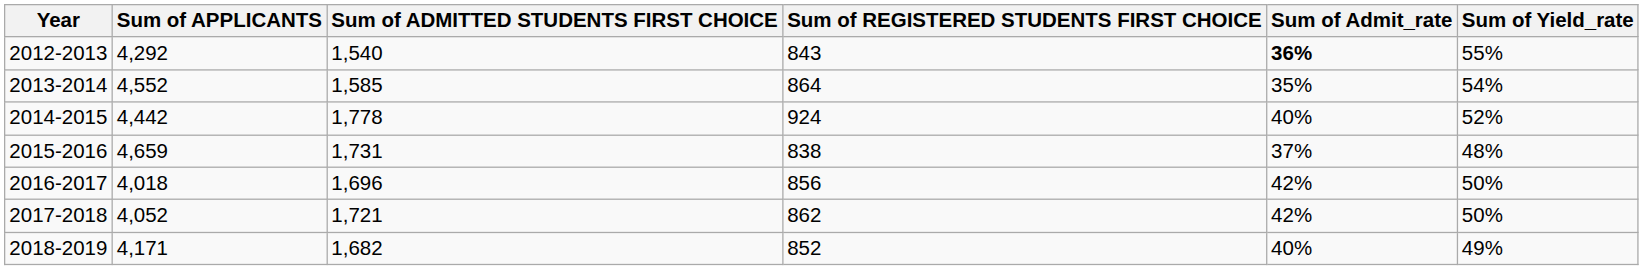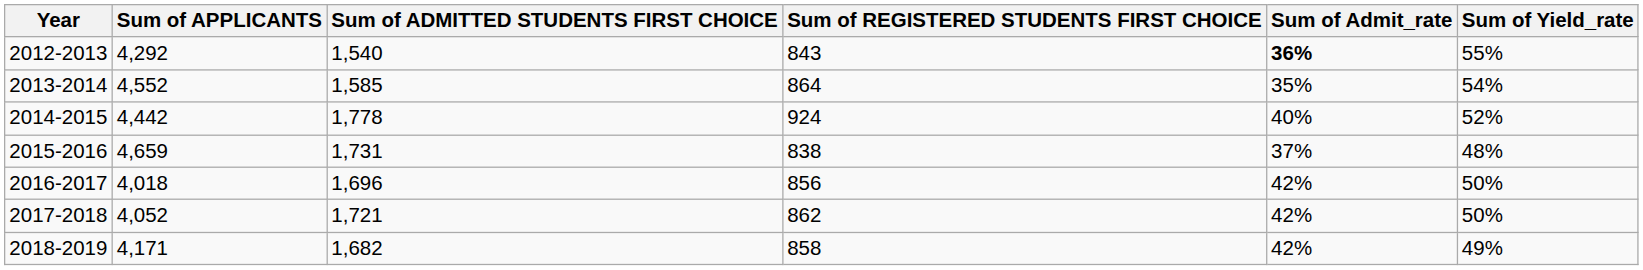 <table class="wikitable">
 <tr>
 <th>Year</th>
 <th>Sum of APPLICANTS</th>
 <th>Sum of ADMITTED STUDENTS FIRST CHOICE</th>
 <th>Sum of REGISTERED STUDENTS FIRST CHOICE</th>
 <th>Sum of Admit_rate</th>
 <th>Sum of Yield_rate</th>
 </tr>
 <tr>
 <td>2012-2013</td>
 <td>4,292</td>
 <td>1,540</td>
 <td>843</td>
 <td><strong>36%</strong></td>
 <td>55%</td>
 </tr>
 <tr>
 <td>2013-2014</td>
 <td>4,552</td>
 <td>1,585</td>
 <td>864</td>
 <td>35%</td>
 <td>54%</td>
 </tr>
 <tr>
 <td>2014-2015</td>
 <td>4,442</td>
 <td>1,778</td>
 <td>924</td>
 <td>40%</td>
 <td>52%</td>
 </tr>
 <tr>
 <td>2015-2016</td>
 <td>4,659</td>
 <td>1,731</td>
 <td>838</td>
 <td>37%</td>
 <td>48%</td>
 </tr>
 <tr>
 <td>2016-2017</td>
 <td>4,018</td>
 <td>1,696</td>
 <td>856</td>
 <td>42%</td>
 <td>50%</td>
 </tr>
 <tr>
 <td>2017-2018</td>
 <td>4,052</td>
 <td>1,721</td>
 <td>862</td>
 <td>42%</td>
 <td>50%</td>
 </tr>
 <tr>
 <td>2018-2019</td>
 <td>4,171</td>
 <td>1,682</td>
-<td>852</td>
-<td>40%</td>
+<td>858</td>
+<td>42%</td>
 <td>49%</td>
 </tr>
 </table>
